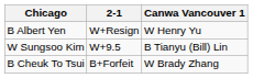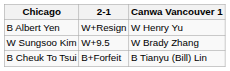 <table class="wikitable">
 <tr>
 <th>Chicago</th>
 <th>2-1</th>
 <th>Canwa Vancouver 1</th>
 </tr>
 <tr>
 <td>B Albert Yen</td>
 <td>W+Resign</td>
 <td>W Henry Yu</td>
 </tr>
 <tr>
 <td>W Sungsoo Kim</td>
 <td>W+9.5</td>
-<td>B Tianyu (Bill) Lin</td>
+<td>W Brady Zhang</td>
 </tr>
 <tr>
 <td>B Cheuk To Tsui</td>
 <td>B+Forfeit</td>
-<td>W Brady Zhang</td>
+<td>B Tianyu (Bill) Lin</td>
 </tr>
 </table>
